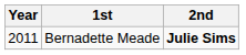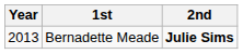 <table class="wikitable sortable">
 <tr>
 <th>Year</th>
 <th>1st</th>
 <th>2nd</th>
 </tr>
 <tr>
-<td>2011</td>
+<td>2013</td>
 <td>Bernadette Meade</td>
 <td><strong>Julie Sims</strong></td>
 </tr>
 </table>
